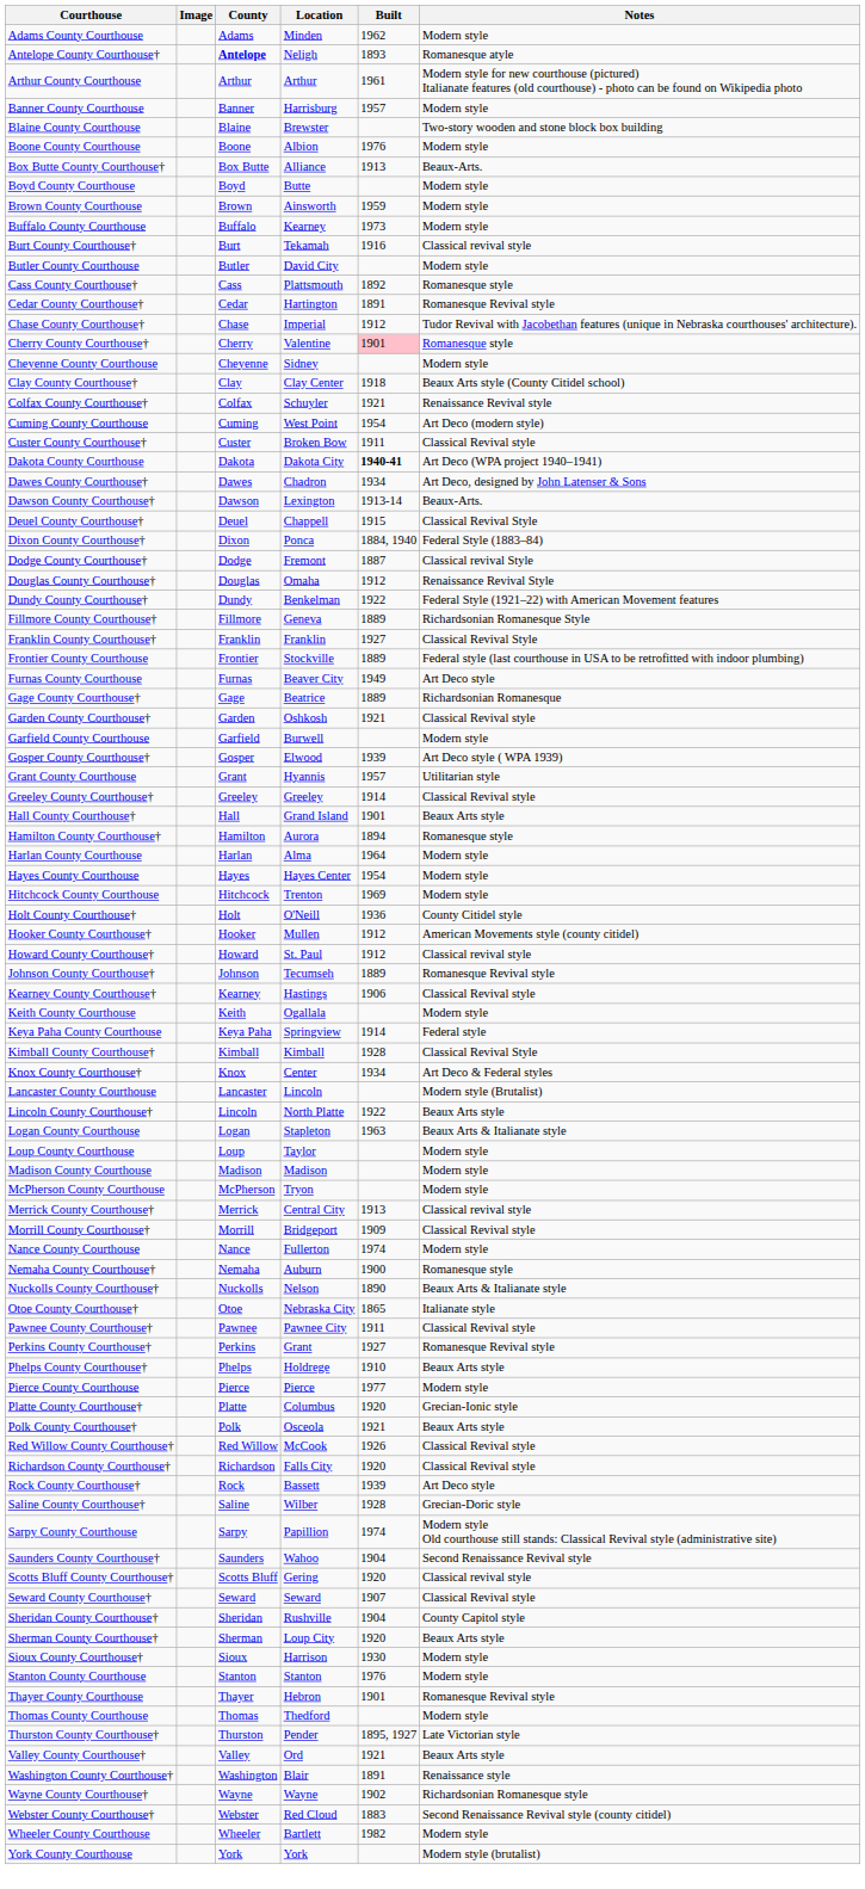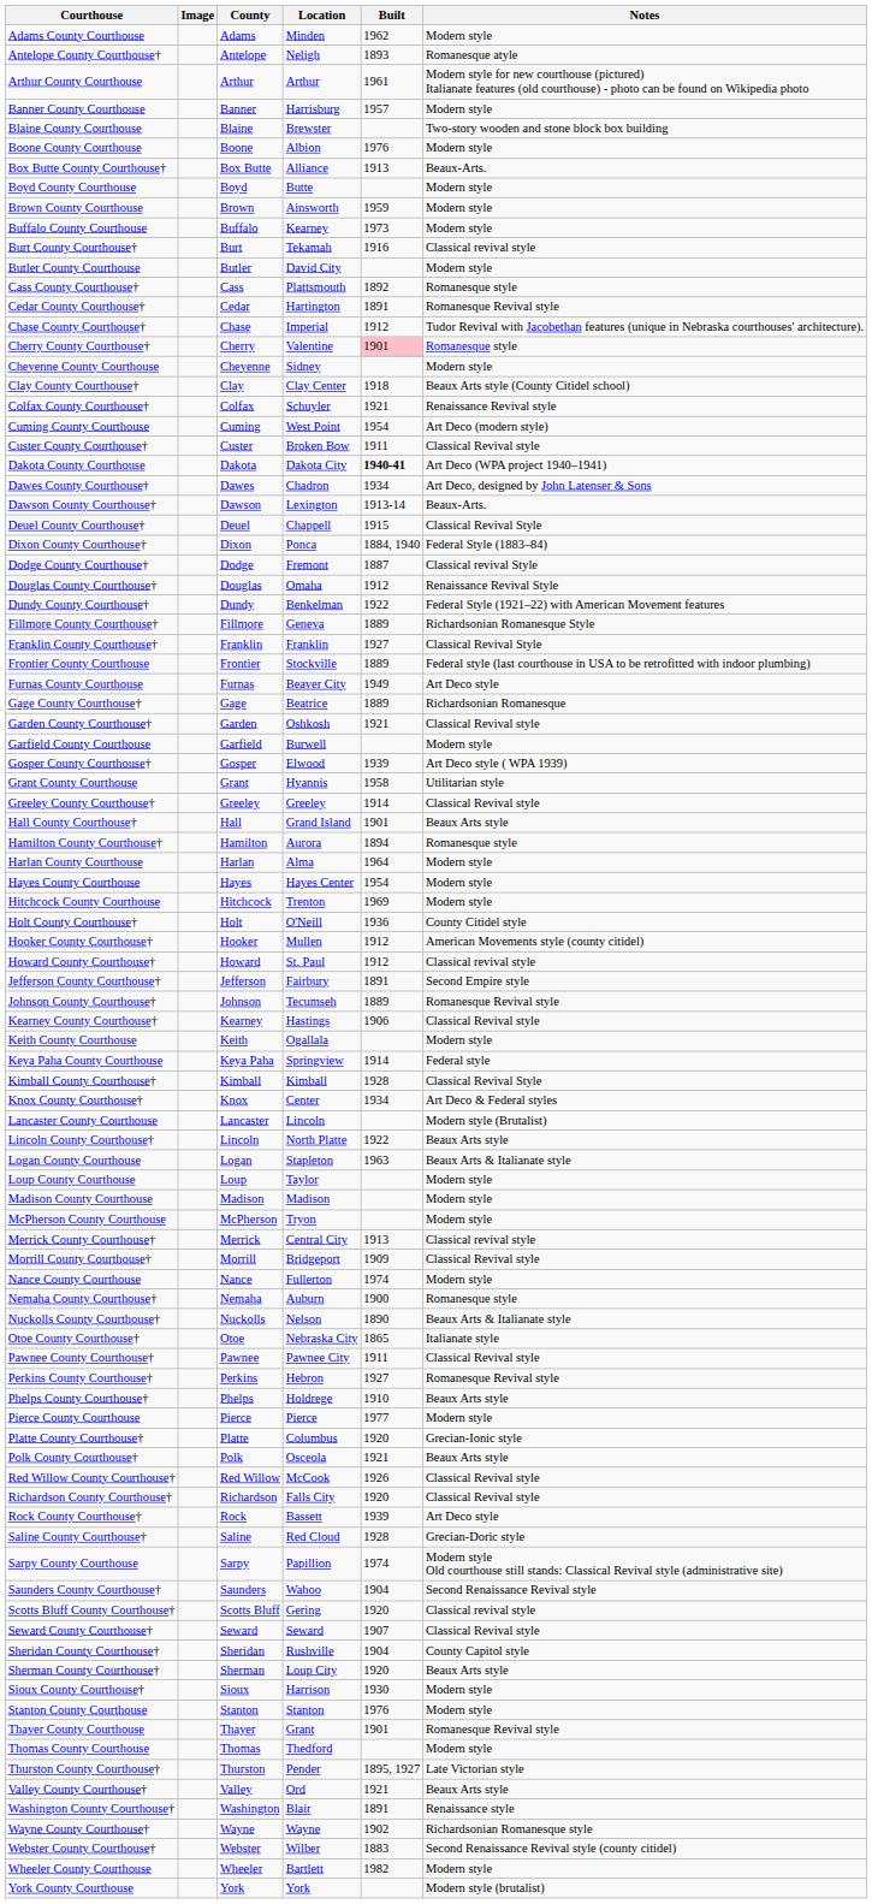 <table class="wikitable sortable sticky-header">
 <tr>
 <th>Courthouse</th>
 <th>Image</th>
 <th>County</th>
 <th>Location</th>
 <th>Built</th>
 <th>Notes</th>
 </tr>
 <tr>
 <td><a href='#'>Adams County Courthouse</a></td>
 <td></td>
 <td><a href='#'>Adams</a></td>
 <td><a href='#'>Minden</a></td>
 <td>1962</td>
 <td>Modern style</td>
 </tr>
 <tr>
 <td><a href='#'>Antelope County Courthouse</a>†</td>
 <td></td>
-<td><strong><a href='#'>Antelope</a></strong></td>
+<td><a href='#'>Antelope</a></td>
 <td><a href='#'>Neligh</a><br><small></small></td>
 <td>1893</td>
 <td>Romanesque atyle</td>
 </tr>
 <tr>
 <td><a href='#'>Arthur County Courthouse</a></td>
 <td></td>
 <td><a href='#'>Arthur</a></td>
 <td><a href='#'>Arthur</a><br><small></small></td>
 <td>1961</td>
 <td>Modern style for new courthouse (pictured)<br>Italianate features (old courthouse) - photo can be found on Wikipedia photo</td>
 </tr>
 <tr>
 <td><a href='#'>Banner County Courthouse</a></td>
 <td></td>
 <td><a href='#'>Banner</a></td>
 <td><a href='#'>Harrisburg</a></td>
 <td>1957</td>
 <td>Modern style</td>
 </tr>
 <tr>
 <td><a href='#'>Blaine County Courthouse</a></td>
 <td></td>
 <td><a href='#'>Blaine</a></td>
 <td><a href='#'>Brewster</a></td>
 <td></td>
 <td>Two-story wooden and stone block box building</td>
 </tr>
 <tr>
 <td><a href='#'>Boone County Courthouse</a></td>
 <td></td>
 <td><a href='#'>Boone</a></td>
 <td><a href='#'>Albion</a></td>
 <td>1976</td>
 <td>Modern style</td>
 </tr>
 <tr>
 <td><a href='#'>Box Butte County Courthouse</a>†</td>
 <td></td>
 <td><a href='#'>Box Butte</a></td>
 <td><a href='#'>Alliance</a><br><small></small></td>
 <td>1913</td>
 <td>Beaux-Arts.</td>
 </tr>
 <tr>
 <td><a href='#'>Boyd County Courthouse</a></td>
 <td></td>
 <td><a href='#'>Boyd</a></td>
 <td><a href='#'>Butte</a></td>
 <td></td>
 <td>Modern style</td>
 </tr>
 <tr>
 <td><a href='#'>Brown County Courthouse</a></td>
 <td></td>
 <td><a href='#'>Brown</a></td>
 <td><a href='#'>Ainsworth</a></td>
 <td>1959</td>
 <td>Modern style</td>
 </tr>
 <tr>
 <td><a href='#'>Buffalo County Courthouse</a></td>
 <td></td>
 <td><a href='#'>Buffalo</a></td>
 <td><a href='#'>Kearney</a></td>
 <td>1973</td>
 <td>Modern style</td>
 </tr>
 <tr>
 <td><a href='#'>Burt County Courthouse</a>†</td>
 <td></td>
 <td><a href='#'>Burt</a></td>
 <td><a href='#'>Tekamah</a><br><small></small></td>
 <td>1916</td>
 <td>Classical revival style</td>
 </tr>
 <tr>
 <td><a href='#'>Butler County Courthouse</a></td>
 <td></td>
 <td><a href='#'>Butler</a></td>
 <td><a href='#'>David City</a></td>
 <td></td>
 <td>Modern style</td>
 </tr>
 <tr>
 <td><a href='#'>Cass County Courthouse</a>†</td>
 <td></td>
 <td><a href='#'>Cass</a></td>
 <td><a href='#'>Plattsmouth</a><br><small></small></td>
 <td>1892</td>
 <td>Romanesque style</td>
 </tr>
 <tr>
 <td><a href='#'>Cedar County Courthouse</a>†</td>
 <td></td>
 <td><a href='#'>Cedar</a></td>
 <td><a href='#'>Hartington</a><br><small></small></td>
 <td>1891</td>
 <td>Romanesque Revival style</td>
 </tr>
 <tr>
 <td><a href='#'>Chase County Courthouse</a>†</td>
 <td></td>
 <td><a href='#'>Chase</a></td>
 <td><a href='#'>Imperial</a><br><small></small></td>
 <td>1912</td>
 <td>Tudor Revival with <a href='#'>Jacobethan</a> features (unique in Nebraska courthouses' architecture).</td>
 </tr>
 <tr>
 <td><a href='#'>Cherry County Courthouse</a>†</td>
 <td></td>
 <td><a href='#'>Cherry</a></td>
 <td><a href='#'>Valentine</a><br><small></small></td>
 <td style="background: pink;">1901</td>
 <td><a href='#'>Romanesque</a> style</td>
 </tr>
 <tr>
 <td><a href='#'>Cheyenne County Courthouse</a></td>
 <td></td>
 <td><a href='#'>Cheyenne</a></td>
 <td><a href='#'>Sidney</a></td>
 <td></td>
 <td>Modern style</td>
 </tr>
 <tr>
 <td><a href='#'>Clay County Courthouse</a>†</td>
 <td></td>
 <td><a href='#'>Clay</a></td>
 <td><a href='#'>Clay Center</a><br><small></small></td>
 <td>1918</td>
 <td>Beaux Arts style (County Citidel school)</td>
 </tr>
 <tr>
 <td><a href='#'>Colfax County Courthouse</a>†</td>
 <td></td>
 <td><a href='#'>Colfax</a></td>
 <td><a href='#'>Schuyler</a><br><small></small></td>
 <td>1921</td>
 <td>Renaissance Revival style</td>
 </tr>
 <tr>
 <td><a href='#'>Cuming County Courthouse</a></td>
 <td></td>
 <td><a href='#'>Cuming</a></td>
 <td><a href='#'>West Point</a></td>
 <td>1954</td>
 <td>Art Deco (modern style)</td>
 </tr>
 <tr>
 <td><a href='#'>Custer County Courthouse</a>†</td>
 <td></td>
 <td><a href='#'>Custer</a></td>
 <td><a href='#'>Broken Bow</a><br><small></small></td>
 <td>1911</td>
 <td>Classical Revival style</td>
 </tr>
 <tr>
 <td><a href='#'>Dakota County Courthouse</a></td>
 <td></td>
 <td><a href='#'>Dakota</a></td>
 <td><a href='#'>Dakota City</a></td>
 <td><strong>1940-41</strong></td>
 <td>Art Deco (WPA project 1940–1941)</td>
 </tr>
 <tr>
 <td><a href='#'>Dawes County Courthouse</a>†</td>
 <td></td>
 <td><a href='#'>Dawes</a></td>
 <td><a href='#'>Chadron</a><br><small></small></td>
 <td>1934</td>
 <td>Art Deco, designed by <a href='#'>John Latenser & Sons</a></td>
 </tr>
 <tr>
 <td><a href='#'>Dawson County Courthouse</a>†</td>
 <td></td>
 <td><a href='#'>Dawson</a></td>
 <td><a href='#'>Lexington</a><br><small></small></td>
 <td>1913-14</td>
 <td>Beaux-Arts.</td>
 </tr>
 <tr>
 <td><a href='#'>Deuel County Courthouse</a>†</td>
 <td></td>
 <td><a href='#'>Deuel</a></td>
 <td><a href='#'>Chappell</a></td>
 <td>1915</td>
 <td>Classical Revival Style</td>
 </tr>
 <tr>
 <td><a href='#'>Dixon County Courthouse</a>†</td>
 <td></td>
 <td><a href='#'>Dixon</a></td>
 <td><a href='#'>Ponca</a></td>
 <td>1884, 1940</td>
 <td>Federal Style (1883–84)</td>
 </tr>
 <tr>
 <td><a href='#'>Dodge County Courthouse</a>†</td>
 <td></td>
 <td><a href='#'>Dodge</a></td>
 <td><a href='#'>Fremont</a></td>
 <td>1887</td>
 <td>Classical revival Style</td>
 </tr>
 <tr>
 <td><a href='#'>Douglas County Courthouse</a>†</td>
 <td></td>
 <td><a href='#'>Douglas</a></td>
 <td><a href='#'>Omaha</a></td>
 <td>1912</td>
 <td>Renaissance Revival Style</td>
 </tr>
 <tr>
 <td><a href='#'>Dundy County Courthouse</a>†</td>
 <td></td>
 <td><a href='#'>Dundy</a></td>
 <td><a href='#'>Benkelman</a></td>
 <td>1922</td>
 <td>Federal Style (1921–22) with American Movement features</td>
 </tr>
 <tr>
 <td><a href='#'>Fillmore County Courthouse</a>†</td>
 <td></td>
 <td><a href='#'>Fillmore</a></td>
 <td><a href='#'>Geneva</a></td>
 <td>1889</td>
 <td>Richardsonian Romanesque Style</td>
 </tr>
 <tr>
 <td><a href='#'>Franklin County Courthouse</a>†</td>
 <td></td>
 <td><a href='#'>Franklin</a></td>
 <td><a href='#'>Franklin</a></td>
 <td>1927</td>
 <td>Classical Revival Style</td>
 </tr>
 <tr>
 <td><a href='#'>Frontier County Courthouse</a></td>
 <td></td>
 <td><a href='#'>Frontier</a></td>
 <td><a href='#'>Stockville</a></td>
 <td>1889</td>
 <td>Federal style (last courthouse in USA to be retrofitted with indoor plumbing)</td>
 </tr>
 <tr>
 <td><a href='#'>Furnas County Courthouse</a></td>
 <td></td>
 <td><a href='#'>Furnas</a></td>
 <td><a href='#'>Beaver City</a></td>
 <td>1949</td>
 <td>Art Deco style</td>
 </tr>
 <tr>
 <td><a href='#'>Gage County Courthouse</a>†</td>
 <td></td>
 <td><a href='#'>Gage</a></td>
 <td><a href='#'>Beatrice</a></td>
 <td>1889</td>
 <td>Richardsonian Romanesque</td>
 </tr>
 <tr>
 <td><a href='#'>Garden County Courthouse</a>†</td>
 <td></td>
 <td><a href='#'>Garden</a></td>
 <td><a href='#'>Oshkosh</a></td>
 <td>1921</td>
 <td>Classical Revival style</td>
 </tr>
 <tr>
 <td><a href='#'>Garfield County Courthouse</a></td>
 <td></td>
 <td><a href='#'>Garfield</a></td>
 <td><a href='#'>Burwell</a></td>
 <td></td>
 <td>Modern style</td>
 </tr>
 <tr>
 <td><a href='#'>Gosper County Courthouse</a>†</td>
 <td></td>
 <td><a href='#'>Gosper</a></td>
 <td><a href='#'>Elwood</a></td>
 <td>1939</td>
 <td>Art Deco style ( WPA 1939)</td>
 </tr>
 <tr>
 <td><a href='#'>Grant County Courthouse</a></td>
 <td></td>
 <td><a href='#'>Grant</a></td>
 <td><a href='#'>Hyannis</a></td>
-<td>1957</td>
+<td>1958</td>
 <td>Utilitarian style</td>
 </tr>
 <tr>
 <td><a href='#'>Greeley County Courthouse</a>†</td>
 <td></td>
 <td><a href='#'>Greeley</a></td>
 <td><a href='#'>Greeley</a></td>
 <td>1914</td>
 <td>Classical Revival style</td>
 </tr>
 <tr>
 <td><a href='#'>Hall County Courthouse</a>†</td>
 <td></td>
 <td><a href='#'>Hall</a></td>
 <td><a href='#'>Grand Island</a></td>
 <td>1901</td>
 <td>Beaux Arts style</td>
 </tr>
 <tr>
 <td><a href='#'>Hamilton County Courthouse</a>†</td>
 <td></td>
 <td><a href='#'>Hamilton</a></td>
 <td><a href='#'>Aurora</a></td>
 <td>1894</td>
 <td>Romanesque style</td>
 </tr>
 <tr>
 <td><a href='#'>Harlan County Courthouse</a></td>
 <td></td>
 <td><a href='#'>Harlan</a></td>
 <td><a href='#'>Alma</a></td>
 <td>1964</td>
 <td>Modern style</td>
 </tr>
 <tr>
 <td><a href='#'>Hayes County Courthouse</a></td>
 <td></td>
 <td><a href='#'>Hayes</a></td>
 <td><a href='#'>Hayes Center</a></td>
 <td>1954</td>
 <td>Modern style</td>
 </tr>
 <tr>
 <td><a href='#'>Hitchcock County Courthouse</a></td>
 <td></td>
 <td><a href='#'>Hitchcock</a></td>
 <td><a href='#'>Trenton</a></td>
 <td>1969</td>
 <td>Modern style</td>
 </tr>
 <tr>
 <td><a href='#'>Holt County Courthouse</a>†</td>
 <td></td>
 <td><a href='#'>Holt</a></td>
 <td><a href='#'>O'Neill</a></td>
 <td>1936</td>
 <td>County Citidel style</td>
 </tr>
 <tr>
 <td><a href='#'>Hooker County Courthouse</a>†</td>
 <td></td>
 <td><a href='#'>Hooker</a></td>
 <td><a href='#'>Mullen</a></td>
 <td>1912</td>
 <td>American Movements style (county citidel)</td>
 </tr>
 <tr>
 <td><a href='#'>Howard County Courthouse</a>†</td>
 <td></td>
 <td><a href='#'>Howard</a></td>
 <td><a href='#'>St. Paul</a></td>
 <td>1912</td>
 <td>Classical revival style</td>
+</tr>
+<tr>
+<td><a href='#'>Jefferson County Courthouse</a>†</td>
+<td></td>
+<td><a href='#'>Jefferson</a></td>
+<td><a href='#'>Fairbury</a></td>
+<td>1891</td>
+<td>Second Empire style</td>
 </tr>
 <tr>
 <td><a href='#'>Johnson County Courthouse</a>†</td>
 <td></td>
 <td><a href='#'>Johnson</a></td>
 <td><a href='#'>Tecumseh</a></td>
 <td>1889</td>
 <td>Romanesque Revival style</td>
 </tr>
 <tr>
 <td><a href='#'>Kearney County Courthouse</a>†</td>
 <td></td>
 <td><a href='#'>Kearney</a></td>
 <td><a href='#'>Hastings</a></td>
 <td>1906</td>
 <td>Classical Revival style</td>
 </tr>
 <tr>
 <td><a href='#'>Keith County Courthouse</a></td>
 <td></td>
 <td><a href='#'>Keith</a></td>
 <td><a href='#'>Ogallala</a></td>
 <td></td>
 <td>Modern style</td>
 </tr>
 <tr>
 <td><a href='#'>Keya Paha County Courthouse</a></td>
 <td></td>
 <td><a href='#'>Keya Paha</a></td>
 <td><a href='#'>Springview</a></td>
 <td>1914</td>
 <td>Federal style</td>
 </tr>
 <tr>
 <td><a href='#'>Kimball County Courthouse</a>†</td>
 <td></td>
 <td><a href='#'>Kimball</a></td>
 <td><a href='#'>Kimball</a></td>
 <td>1928</td>
 <td>Classical Revival Style</td>
 </tr>
 <tr>
 <td><a href='#'>Knox County Courthouse</a>†</td>
 <td></td>
 <td><a href='#'>Knox</a></td>
 <td><a href='#'>Center</a></td>
 <td>1934</td>
 <td>Art Deco & Federal styles</td>
 </tr>
 <tr>
 <td><a href='#'>Lancaster County Courthouse</a></td>
 <td></td>
 <td><a href='#'>Lancaster</a></td>
 <td><a href='#'>Lincoln</a></td>
 <td></td>
 <td>Modern style (Brutalist)</td>
 </tr>
 <tr>
 <td><a href='#'>Lincoln County Courthouse</a>†</td>
 <td></td>
 <td><a href='#'>Lincoln</a></td>
 <td><a href='#'>North Platte</a></td>
 <td>1922</td>
 <td>Beaux Arts style</td>
 </tr>
 <tr>
 <td><a href='#'>Logan County Courthouse</a></td>
 <td></td>
 <td><a href='#'>Logan</a></td>
 <td><a href='#'>Stapleton</a></td>
 <td>1963</td>
 <td>Beaux Arts & Italianate style</td>
 </tr>
 <tr>
 <td><a href='#'>Loup County Courthouse</a></td>
 <td></td>
 <td><a href='#'>Loup</a></td>
 <td><a href='#'>Taylor</a></td>
 <td></td>
 <td>Modern style</td>
 </tr>
 <tr>
 <td><a href='#'>Madison County Courthouse</a></td>
 <td></td>
 <td><a href='#'>Madison</a></td>
 <td><a href='#'>Madison</a></td>
 <td></td>
 <td>Modern style</td>
 </tr>
 <tr>
 <td><a href='#'>McPherson County Courthouse</a></td>
 <td></td>
 <td><a href='#'>McPherson</a></td>
 <td><a href='#'>Tryon</a></td>
 <td></td>
 <td>Modern style</td>
 </tr>
 <tr>
 <td><a href='#'>Merrick County Courthouse</a>†</td>
 <td></td>
 <td><a href='#'>Merrick</a></td>
 <td><a href='#'>Central City</a></td>
 <td>1913</td>
 <td>Classical revival style</td>
 </tr>
 <tr>
 <td><a href='#'>Morrill County Courthouse</a>†</td>
 <td></td>
 <td><a href='#'>Morrill</a></td>
 <td><a href='#'>Bridgeport</a></td>
 <td>1909</td>
 <td>Classical Revival style</td>
 </tr>
 <tr>
 <td><a href='#'>Nance County Courthouse</a></td>
 <td></td>
 <td><a href='#'>Nance</a></td>
 <td><a href='#'>Fullerton</a></td>
 <td>1974</td>
 <td>Modern style</td>
 </tr>
 <tr>
 <td><a href='#'>Nemaha County Courthouse</a>†</td>
 <td></td>
 <td><a href='#'>Nemaha</a></td>
 <td><a href='#'>Auburn</a></td>
 <td>1900</td>
 <td>Romanesque style</td>
 </tr>
 <tr>
 <td><a href='#'>Nuckolls County Courthouse</a>†</td>
 <td></td>
 <td><a href='#'>Nuckolls</a></td>
 <td><a href='#'>Nelson</a></td>
 <td>1890</td>
 <td>Beaux Arts & Italianate style</td>
 </tr>
 <tr>
 <td><a href='#'>Otoe County Courthouse</a>†</td>
 <td></td>
 <td><a href='#'>Otoe</a></td>
 <td><a href='#'>Nebraska City</a></td>
 <td>1865</td>
 <td>Italianate style</td>
 </tr>
 <tr>
 <td><a href='#'>Pawnee County Courthouse</a>†</td>
 <td></td>
 <td><a href='#'>Pawnee</a></td>
 <td><a href='#'>Pawnee City</a></td>
 <td>1911</td>
 <td>Classical Revival style</td>
 </tr>
 <tr>
 <td><a href='#'>Perkins County Courthouse</a>†</td>
 <td></td>
 <td><a href='#'>Perkins</a></td>
-<td><a href='#'>Grant</a></td>
+<td><a href='#'>Hebron</a></td>
 <td>1927</td>
 <td>Romanesque Revival style</td>
 </tr>
 <tr>
 <td><a href='#'>Phelps County Courthouse</a>†</td>
 <td></td>
 <td><a href='#'>Phelps</a></td>
 <td><a href='#'>Holdrege</a></td>
 <td>1910</td>
 <td>Beaux Arts style</td>
 </tr>
 <tr>
 <td><a href='#'>Pierce County Courthouse</a></td>
 <td></td>
 <td><a href='#'>Pierce</a></td>
 <td><a href='#'>Pierce</a></td>
 <td>1977</td>
 <td>Modern style</td>
 </tr>
 <tr>
 <td><a href='#'>Platte County Courthouse</a>†</td>
 <td></td>
 <td><a href='#'>Platte</a></td>
 <td><a href='#'>Columbus</a></td>
 <td>1920</td>
 <td>Grecian-Ionic style</td>
 </tr>
 <tr>
 <td><a href='#'>Polk County Courthouse</a>†</td>
 <td></td>
 <td><a href='#'>Polk</a></td>
 <td><a href='#'>Osceola</a></td>
 <td>1921</td>
 <td>Beaux Arts style<br></td>
 </tr>
 <tr>
 <td><a href='#'>Red Willow County Courthouse</a>†</td>
 <td></td>
 <td><a href='#'>Red Willow</a></td>
 <td><a href='#'>McCook</a></td>
 <td>1926</td>
 <td>Classical Revival style</td>
 </tr>
 <tr>
 <td><a href='#'>Richardson County Courthouse</a>†</td>
 <td></td>
 <td><a href='#'>Richardson</a></td>
 <td><a href='#'>Falls City</a></td>
 <td>1920</td>
 <td>Classical Revival style</td>
 </tr>
 <tr>
 <td><a href='#'>Rock County Courthouse</a>†</td>
 <td></td>
 <td><a href='#'>Rock</a></td>
 <td><a href='#'>Bassett</a></td>
 <td>1939</td>
 <td>Art Deco style</td>
 </tr>
 <tr>
 <td><a href='#'>Saline County Courthouse</a>†</td>
 <td></td>
 <td><a href='#'>Saline</a></td>
-<td><a href='#'>Wilber</a></td>
+<td><a href='#'>Red Cloud</a><br><small></small></td>
 <td>1928</td>
 <td>Grecian-Doric style</td>
 </tr>
 <tr>
 <td><a href='#'>Sarpy County Courthouse</a></td>
 <td></td>
 <td><a href='#'>Sarpy</a></td>
 <td><a href='#'>Papillion</a></td>
 <td>1974</td>
 <td>Modern style<br>Old courthouse still stands: Classical Revival style (administrative site)</td>
 </tr>
 <tr>
 <td><a href='#'>Saunders County Courthouse</a>†</td>
 <td></td>
 <td><a href='#'>Saunders</a></td>
 <td><a href='#'>Wahoo</a></td>
 <td>1904</td>
 <td>Second Renaissance Revival style</td>
 </tr>
 <tr>
 <td><a href='#'>Scotts Bluff County Courthouse</a>†</td>
 <td></td>
 <td><a href='#'>Scotts Bluff</a></td>
 <td><a href='#'>Gering</a></td>
 <td>1920</td>
 <td>Classical revival style</td>
 </tr>
 <tr>
 <td><a href='#'>Seward County Courthouse</a>†</td>
 <td></td>
 <td><a href='#'>Seward</a></td>
 <td><a href='#'>Seward</a></td>
 <td>1907</td>
 <td>Classical Revival style</td>
 </tr>
 <tr>
 <td><a href='#'>Sheridan County Courthouse</a>†</td>
 <td></td>
 <td><a href='#'>Sheridan</a></td>
 <td><a href='#'>Rushville</a></td>
 <td>1904</td>
 <td>County Capitol style</td>
 </tr>
 <tr>
 <td><a href='#'>Sherman County Courthouse</a>†</td>
 <td></td>
 <td><a href='#'>Sherman</a></td>
 <td><a href='#'>Loup City</a></td>
 <td>1920</td>
 <td>Beaux Arts style</td>
 </tr>
 <tr>
 <td><a href='#'>Sioux County Courthouse</a>†</td>
 <td></td>
 <td><a href='#'>Sioux</a></td>
 <td><a href='#'>Harrison</a></td>
 <td>1930</td>
 <td>Modern style</td>
 </tr>
 <tr>
 <td><a href='#'>Stanton County Courthouse</a></td>
 <td></td>
 <td><a href='#'>Stanton</a></td>
 <td><a href='#'>Stanton</a></td>
 <td>1976</td>
 <td>Modern style</td>
 </tr>
 <tr>
 <td><a href='#'>Thayer County Courthouse</a></td>
 <td></td>
 <td><a href='#'>Thayer</a></td>
-<td><a href='#'>Hebron</a></td>
+<td><a href='#'>Grant</a></td>
 <td>1901</td>
 <td>Romanesque Revival style</td>
 </tr>
 <tr>
 <td><a href='#'>Thomas County Courthouse</a></td>
 <td></td>
 <td><a href='#'>Thomas</a></td>
 <td><a href='#'>Thedford</a></td>
 <td></td>
 <td>Modern style</td>
 </tr>
 <tr>
 <td><a href='#'>Thurston County Courthouse</a>†</td>
 <td></td>
 <td><a href='#'>Thurston</a></td>
 <td><a href='#'>Pender</a></td>
 <td>1895, 1927</td>
 <td>Late Victorian style</td>
 </tr>
 <tr>
 <td><a href='#'>Valley County Courthouse</a>†</td>
 <td></td>
 <td><a href='#'>Valley</a></td>
 <td><a href='#'>Ord</a></td>
 <td>1921</td>
 <td>Beaux Arts style</td>
 </tr>
 <tr>
 <td><a href='#'>Washington County Courthouse</a>†</td>
 <td></td>
 <td><a href='#'>Washington</a></td>
 <td><a href='#'>Blair</a></td>
 <td>1891</td>
 <td>Renaissance style</td>
 </tr>
 <tr>
 <td><a href='#'>Wayne County Courthouse</a>†</td>
 <td></td>
 <td><a href='#'>Wayne</a></td>
 <td><a href='#'>Wayne</a></td>
 <td>1902</td>
 <td>Richardsonian Romanesque style</td>
 </tr>
 <tr>
 <td><a href='#'>Webster County Courthouse</a>†</td>
 <td></td>
 <td><a href='#'>Webster</a></td>
-<td><a href='#'>Red Cloud</a><br><small></small></td>
+<td><a href='#'>Wilber</a></td>
 <td>1883</td>
 <td>Second Renaissance Revival style (county citidel)</td>
 </tr>
 <tr>
 <td><a href='#'>Wheeler County Courthouse</a></td>
 <td></td>
 <td><a href='#'>Wheeler</a></td>
 <td><a href='#'>Bartlett</a><br><small></small></td>
 <td>1982</td>
 <td>Modern style</td>
 </tr>
 <tr>
 <td><a href='#'>York County Courthouse</a></td>
 <td></td>
 <td><a href='#'>York</a></td>
 <td><a href='#'>York</a></td>
 <td></td>
 <td>Modern style (brutalist)</td>
 </tr>
 </table>
